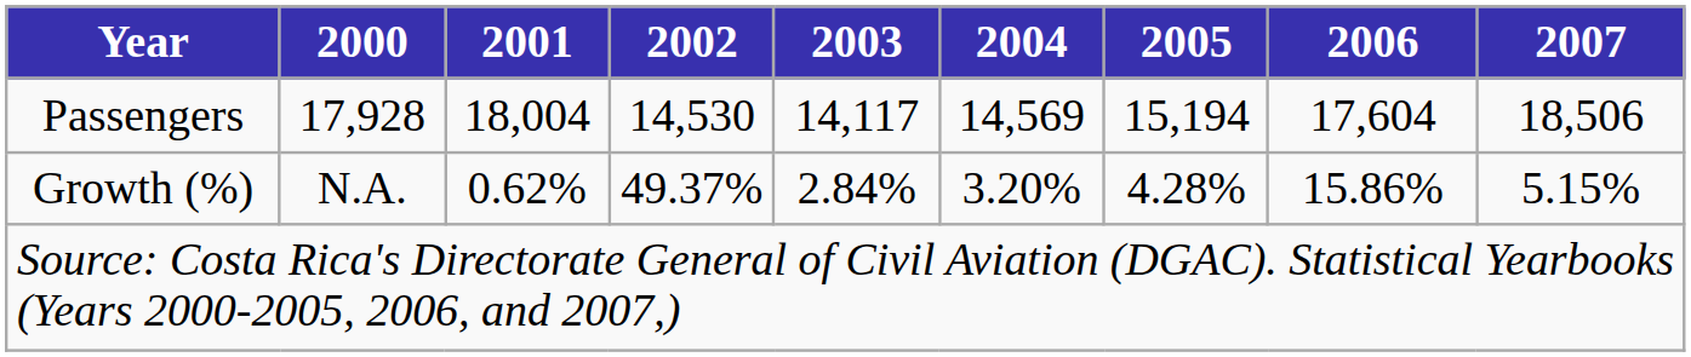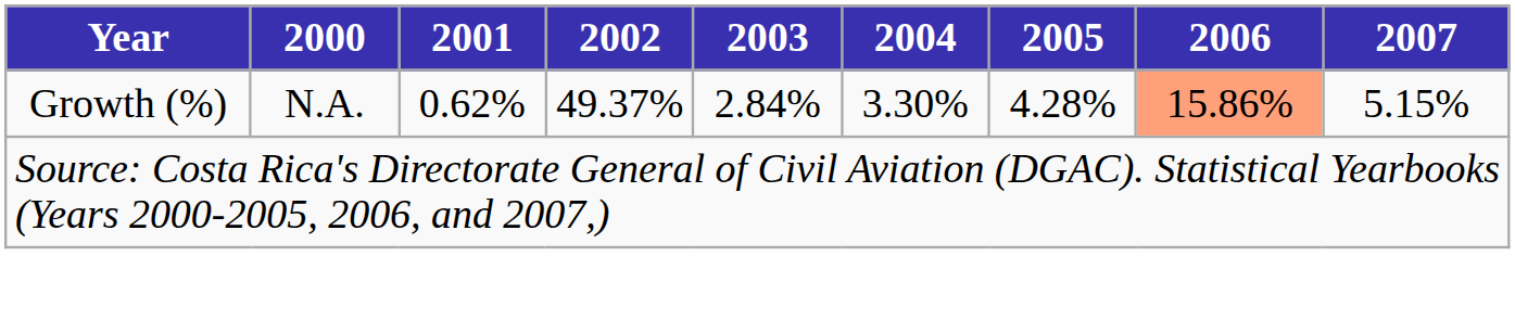 <table class="sortable wikitable toccolours" style="text-align:center">
 <tr>
 <th style="background:#3830AE;color:white">Year</th>
 <th style="background:#3830AE;color:white; width:50px">2000</th>
 <th style="background:#3830AE;color:white; width:50px">2001</th>
 <th style="background:#3830AE;color:white; width:50px">2002</th>
 <th style="background:#3830AE;color:white; width:50px">2003</th>
 <th style="background:#3830AE;color:white; width:50px">2004</th>
 <th style="background:#3830AE;color:white; width:50px">2005</th>
 <th style="background:#3830AE;color:white; width:65px">2006</th>
 <th style="background:#3830AE;color:white; width:65px">2007</th>
 </tr>
 <tr>
-<td>Passengers</td>
-<td>17,928</td>
-<td>18,004</td>
-<td>14,530</td>
-<td>14,117</td>
-<td>14,569</td>
-<td>15,194</td>
-<td>17,604</td>
-<td>18,506</td>
-</tr>
-<tr>
 <td>Growth (%)</td>
 <td>N.A.</td>
 <td> 0.62%</td>
 <td> 49.37%</td>
 <td> 2.84%</td>
-<td> 3.20%</td>
+<td> 3.30%</td>
 <td> 4.28%</td>
-<td> 15.86%</td>
+<td style="background: lightsalmon;"> 15.86%</td>
 <td> 5.15%</td>
 </tr>
 <tr>
 <td colspan="9" style="text-align:left;"><em>Source: Costa Rica's Directorate General of Civil Aviation (DGAC). Statistical Yearbooks<br>(Years 2000-2005, 2006, and 2007,)</em></td>
 </tr>
 </table>
